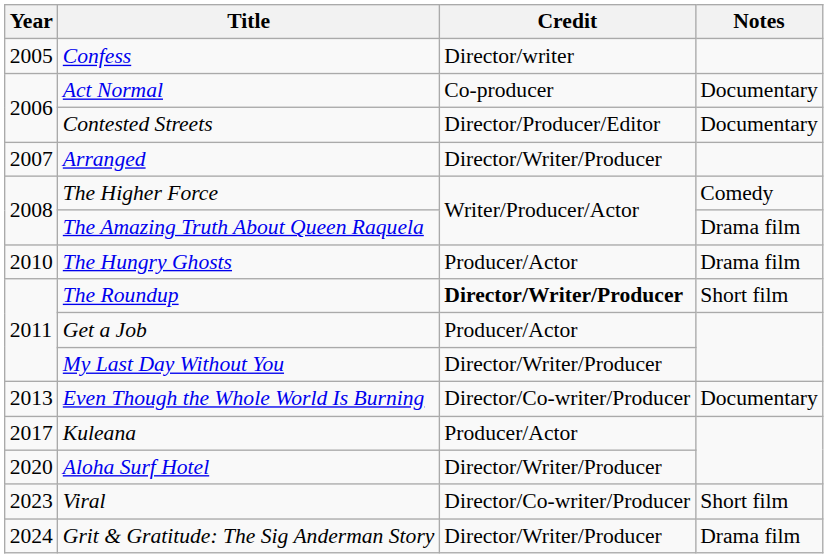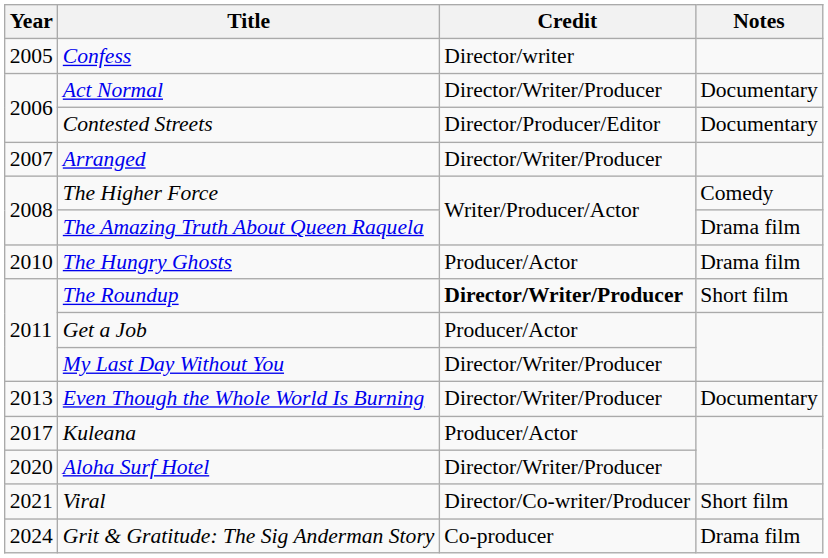 <table class="wikitable">
 <tr>
 <th>Year</th>
 <th>Title</th>
 <th>Credit</th>
 <th>Notes</th>
 </tr>
 <tr>
 <td>2005</td>
 <td><em><a href='#'>Confess</a></em></td>
 <td>Director/writer</td>
 <td></td>
 </tr>
 <tr>
 <td rowspan="2">2006</td>
 <td><em><a href='#'>Act Normal</a></em></td>
-<td>Co-producer</td>
+<td>Director/Writer/Producer</td>
 <td>Documentary</td>
 </tr>
 <tr>
 <td><em>Contested Streets</em></td>
 <td>Director/Producer/Editor</td>
 <td>Documentary</td>
 </tr>
 <tr>
 <td>2007</td>
 <td><em><a href='#'>Arranged</a></em></td>
 <td>Director/Writer/Producer</td>
 <td></td>
 </tr>
 <tr>
 <td rowspan="2">2008</td>
 <td><em>The Higher Force</em></td>
 <td rowspan="2">Writer/Producer/Actor</td>
 <td>Comedy</td>
 </tr>
 <tr>
 <td><em><a href='#'>The Amazing Truth About Queen Raquela</a></em></td>
 <td>Drama film</td>
 </tr>
 <tr>
 <td>2010</td>
 <td><em><a href='#'>The Hungry Ghosts</a></em></td>
 <td>Producer/Actor</td>
 <td>Drama film</td>
 </tr>
 <tr>
 <td rowspan="3">2011</td>
 <td><em><a href='#'>The Roundup</a></em></td>
 <td><strong>Director/Writer/Producer</strong></td>
 <td>Short film</td>
 </tr>
 <tr>
 <td><em>Get a Job</em></td>
 <td>Producer/Actor</td>
 <td rowspan="2"></td>
 </tr>
 <tr>
 <td><em><a href='#'>My Last Day Without You</a></em></td>
 <td>Director/Writer/Producer</td>
 </tr>
 <tr>
 <td>2013</td>
 <td><em><a href='#'>Even Though the Whole World Is Burning</a></em></td>
-<td>Director/Co-writer/Producer</td>
+<td>Director/Writer/Producer</td>
 <td>Documentary</td>
 </tr>
 <tr>
 <td>2017</td>
 <td><em>Kuleana</em></td>
 <td>Producer/Actor</td>
 <td rowspan="2"></td>
 </tr>
 <tr>
 <td>2020</td>
 <td><em><a href='#'>Aloha Surf Hotel</a></em></td>
 <td>Director/Writer/Producer</td>
 </tr>
 <tr>
-<td>2023</td>
+<td>2021</td>
 <td><em>Viral</em></td>
 <td>Director/Co-writer/Producer</td>
 <td>Short film</td>
 </tr>
 <tr>
 <td>2024</td>
 <td><em>Grit & Gratitude: The Sig Anderman Story</em></td>
-<td>Director/Writer/Producer</td>
+<td>Co-producer</td>
 <td>Drama film</td>
 </tr>
 </table>
